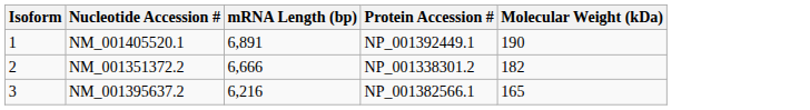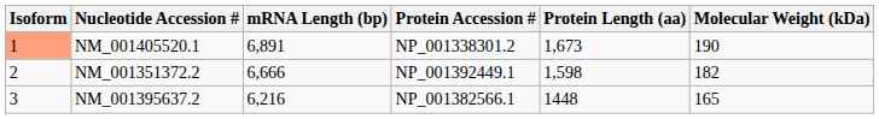 <table class="wikitable">
 <tr>
 <th>Isoform</th>
 <th>Nucleotide Accession #</th>
 <th>mRNA Length (bp)</th>
 <th>Protein Accession #</th>
+<th>Protein Length (aa)</th>
 <th>Molecular Weight (kDa)</th>
 </tr>
 <tr>
-<td>1</td>
+<td style="background: lightsalmon;">1</td>
 <td>NM_001405520.1</td>
 <td>6,891</td>
-<td>NP_001392449.1</td>
+<td>NP_001338301.2</td>
+<td>1,673</td>
 <td>190</td>
 </tr>
 <tr>
 <td>2</td>
 <td>NM_001351372.2</td>
 <td>6,666</td>
-<td>NP_001338301.2</td>
+<td>NP_001392449.1</td>
+<td>1,598</td>
 <td>182</td>
 </tr>
 <tr>
 <td>3</td>
 <td>NM_001395637.2</td>
 <td>6,216</td>
 <td>NP_001382566.1</td>
+<td>1448</td>
 <td>165</td>
 </tr>
 </table>
